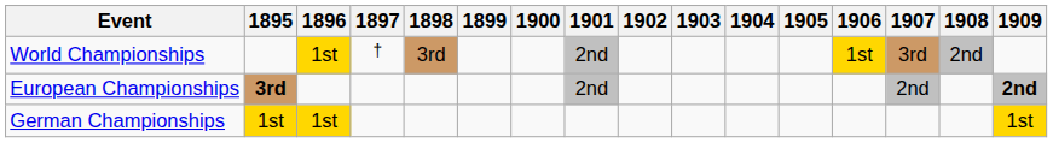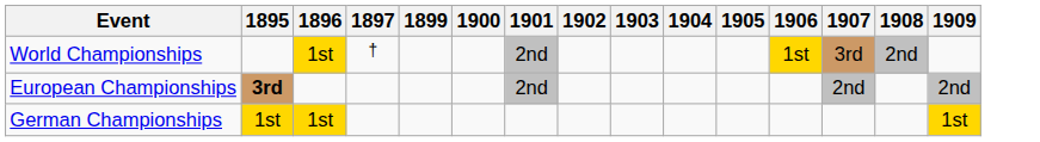 <table class="wikitable">
 <tr>
 <th>Event</th>
 <th>1895</th>
 <th>1896</th>
 <th>1897</th>
-<th>1898</th>
 <th>1899</th>
 <th>1900</th>
 <th>1901</th>
 <th>1902</th>
 <th>1903</th>
 <th>1904</th>
 <th>1905</th>
 <th>1906</th>
 <th>1907</th>
 <th>1908</th>
 <th>1909</th>
 </tr>
 <tr>
 <td><a href='#'>World Championships</a></td>
 <td></td>
 <td align="center" bgcolor="gold">1st</td>
 <td align="center"><sup>†</sup></td>
-<td align="center" bgcolor="#cc9966">3rd</td>
 <td></td>
 <td></td>
 <td align="center" bgcolor="silver">2nd</td>
 <td></td>
 <td></td>
 <td></td>
 <td></td>
 <td align="center" bgcolor="gold">1st</td>
 <td align="center" bgcolor="#cc9966">3rd</td>
 <td align="center" bgcolor="silver">2nd</td>
 <td></td>
 </tr>
 <tr>
 <td><a href='#'>European Championships</a></td>
 <td align="center" bgcolor="#cc9966"><strong>3rd</strong></td>
 <td></td>
 <td></td>
 <td></td>
 <td></td>
-<td></td>
 <td align="center" bgcolor="silver">2nd</td>
 <td></td>
 <td></td>
 <td></td>
 <td></td>
 <td></td>
 <td align="center" bgcolor="silver">2nd</td>
 <td></td>
-<td align="center" bgcolor="silver"><strong>2nd</strong></td>
+<td align="center" bgcolor="silver">2nd</td>
 </tr>
 <tr>
 <td><a href='#'>German Championships</a></td>
 <td align="center" bgcolor="gold">1st</td>
 <td align="center" bgcolor="gold">1st</td>
 <td></td>
 <td></td>
 <td></td>
 <td></td>
 <td></td>
 <td></td>
 <td></td>
 <td></td>
 <td></td>
 <td></td>
 <td></td>
-<td></td>
 <td align="center" bgcolor="gold">1st</td>
 </tr>
 </table>
